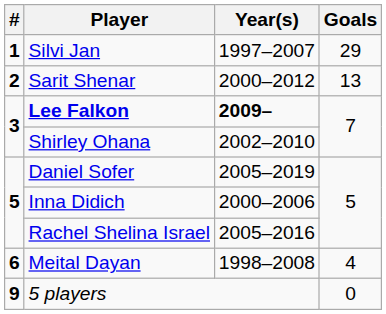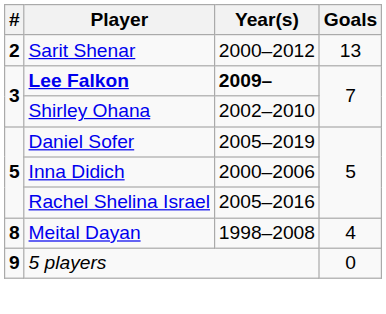 <table class="wikitable sortable">
 <tr>
 <th width =>#</th>
 <th width =>Player</th>
 <th width =>Year(s)</th>
 <th width =>Goals</th>
-</tr>
-<tr>
-<td align=center><strong>1</strong></td>
-<td><a href='#'>Silvi Jan</a></td>
-<td>1997–2007</td>
-<td align=center>29</td>
 </tr>
 <tr>
 <td align=center><strong>2</strong></td>
 <td><a href='#'>Sarit Shenar</a></td>
 <td>2000–2012</td>
 <td align=center>13</td>
 </tr>
 <tr>
 <td align=center rowspan=2><strong>3</strong></td>
 <td><strong><a href='#'>Lee Falkon</a></strong></td>
 <td><strong>2009–</strong></td>
 <td align=center rowspan=2>7</td>
 </tr>
 <tr>
 <td><a href='#'>Shirley Ohana</a></td>
 <td>2002–2010</td>
 </tr>
 <tr>
 <td align=center rowspan=3><strong>5</strong></td>
 <td><a href='#'>Daniel Sofer</a></td>
 <td>2005–2019</td>
 <td align=center rowspan=3>5</td>
 </tr>
 <tr>
 <td><a href='#'>Inna Didich</a></td>
 <td>2000–2006</td>
 </tr>
 <tr>
 <td><a href='#'>Rachel Shelina Israel</a></td>
 <td>2005–2016</td>
 </tr>
 <tr>
-<td align=center><strong>6</strong></td>
+<td align=center><strong>8</strong></td>
 <td><a href='#'>Meital Dayan</a></td>
 <td>1998–2008</td>
 <td align=center>4</td>
 </tr>
 <tr>
 <td align=center><strong>9</strong></td>
 <td colspan=2><em>5 players</em></td>
 <td align=center>0</td>
 </tr>
 </table>
